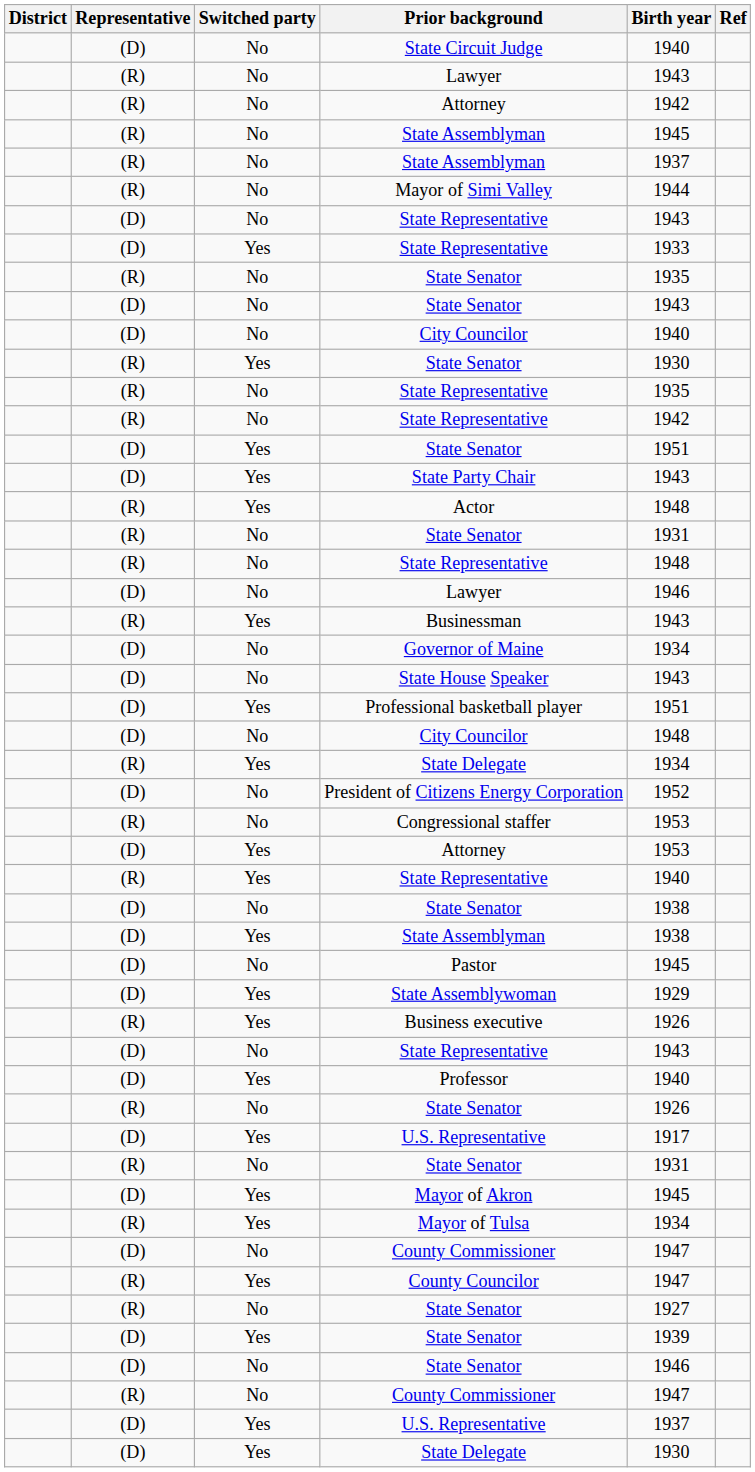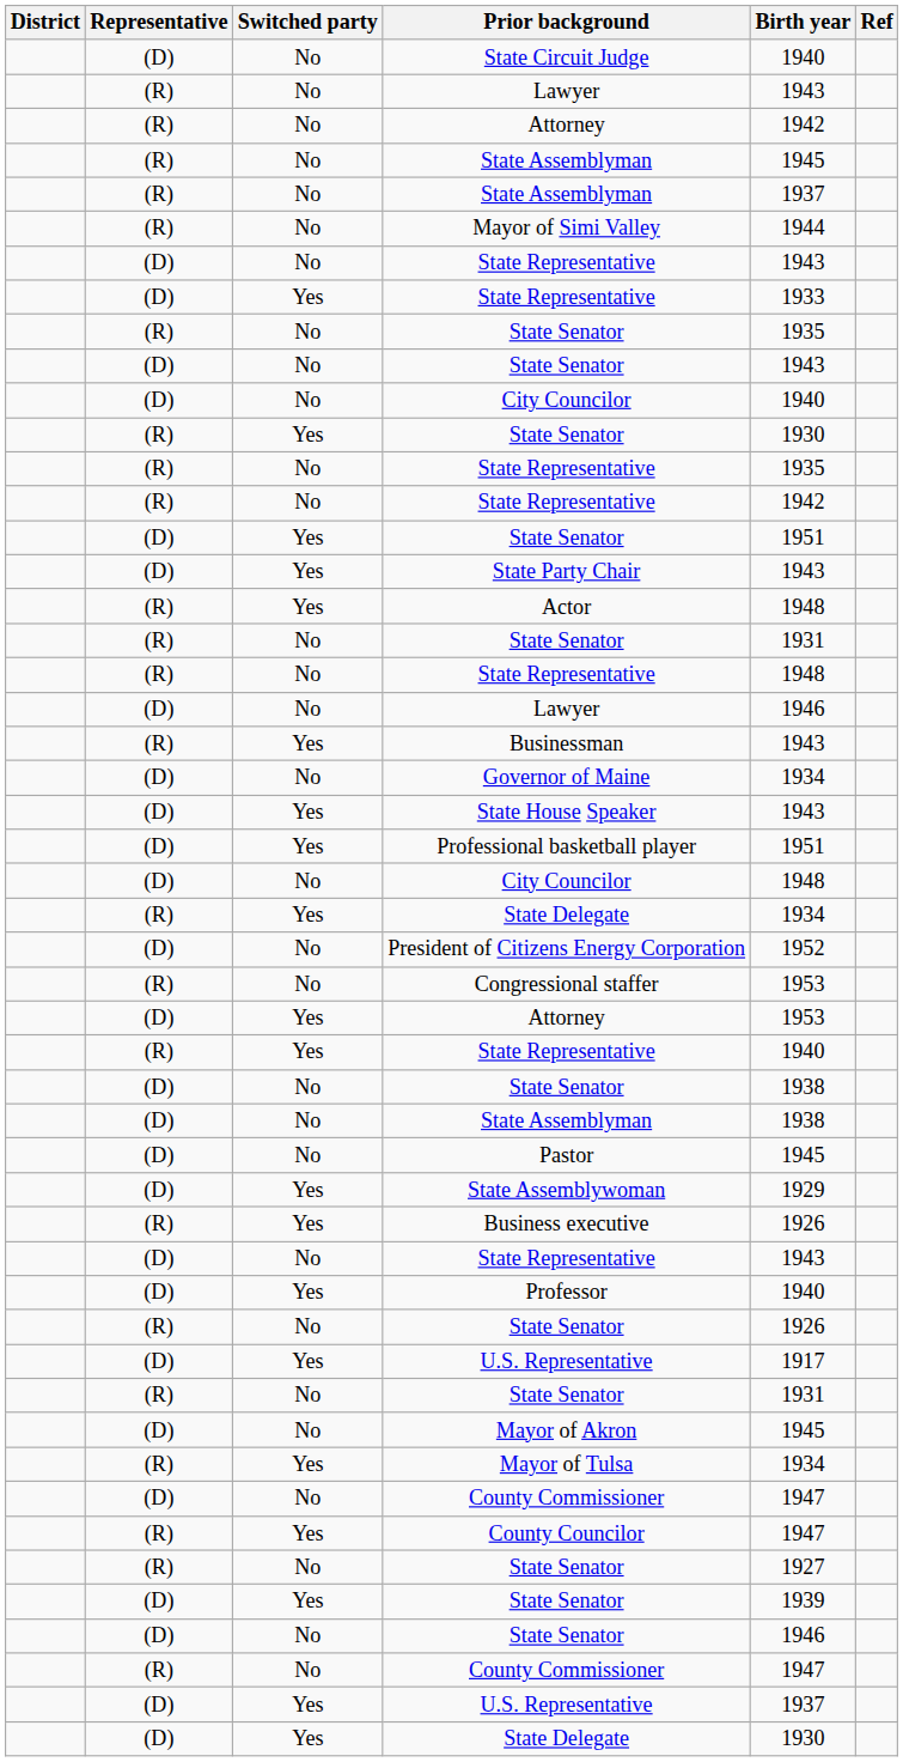 <table class="sortable wikitable" style="text-align:center">
 <tr>
 <th>District</th>
 <th>Representative</th>
 <th>Switched party</th>
 <th>Prior background</th>
 <th>Birth year</th>
 <th>Ref</th>
 </tr>
 <tr>
 <td></td>
 <td> (D)</td>
 <td>No</td>
 <td><a href='#'>State Circuit Judge</a></td>
 <td>1940</td>
 <td></td>
 </tr>
 <tr>
 <td></td>
 <td> (R)</td>
 <td>No</td>
 <td>Lawyer</td>
 <td>1943</td>
 <td></td>
 </tr>
 <tr>
 <td></td>
 <td> (R)</td>
 <td>No</td>
 <td>Attorney</td>
 <td>1942</td>
 <td></td>
 </tr>
 <tr>
 <td></td>
 <td> (R)</td>
 <td>No</td>
 <td><a href='#'>State Assemblyman</a></td>
 <td>1945</td>
 <td></td>
 </tr>
 <tr>
 <td></td>
 <td> (R)</td>
 <td>No</td>
 <td><a href='#'>State Assemblyman</a></td>
 <td>1937</td>
 <td></td>
 </tr>
 <tr>
 <td></td>
 <td> (R)</td>
 <td>No</td>
 <td>Mayor of <a href='#'>Simi Valley</a></td>
 <td>1944</td>
 <td></td>
 </tr>
 <tr>
 <td></td>
 <td> (D)</td>
 <td>No</td>
 <td><a href='#'>State Representative</a></td>
 <td>1943</td>
 <td></td>
 </tr>
 <tr>
 <td></td>
 <td> (D)</td>
 <td>Yes</td>
 <td><a href='#'>State Representative</a></td>
 <td>1933</td>
 <td></td>
 </tr>
 <tr>
 <td></td>
 <td> (R)</td>
 <td>No</td>
 <td><a href='#'>State Senator</a></td>
 <td>1935</td>
 <td></td>
 </tr>
 <tr>
 <td></td>
 <td> (D)</td>
 <td>No</td>
 <td><a href='#'>State Senator</a></td>
 <td>1943</td>
 <td></td>
 </tr>
 <tr>
 <td></td>
 <td> (D)</td>
 <td>No</td>
 <td><a href='#'>City Councilor</a></td>
 <td>1940</td>
 <td></td>
 </tr>
 <tr>
 <td></td>
 <td> (R)</td>
 <td>Yes</td>
 <td><a href='#'>State Senator</a></td>
 <td>1930</td>
 <td></td>
 </tr>
 <tr>
 <td></td>
 <td> (R)</td>
 <td>No</td>
 <td><a href='#'>State Representative</a></td>
 <td>1935</td>
 <td></td>
 </tr>
 <tr>
 <td></td>
 <td> (R)</td>
 <td>No</td>
 <td><a href='#'>State Representative</a></td>
 <td>1942</td>
 <td></td>
 </tr>
 <tr>
 <td></td>
 <td> (D)</td>
 <td>Yes</td>
 <td><a href='#'>State Senator</a></td>
 <td>1951</td>
 <td></td>
 </tr>
 <tr>
 <td></td>
 <td> (D)</td>
 <td>Yes</td>
 <td><a href='#'>State Party Chair</a></td>
 <td>1943</td>
 <td></td>
 </tr>
 <tr>
 <td></td>
 <td> (R)</td>
 <td>Yes</td>
 <td>Actor</td>
 <td>1948</td>
 <td></td>
 </tr>
 <tr>
 <td></td>
 <td> (R)</td>
 <td>No</td>
 <td><a href='#'>State Senator</a></td>
 <td>1931</td>
 <td></td>
 </tr>
 <tr>
 <td></td>
 <td> (R)</td>
 <td>No</td>
 <td><a href='#'>State Representative</a></td>
 <td>1948</td>
 <td></td>
 </tr>
 <tr>
 <td></td>
 <td> (D)</td>
 <td>No</td>
 <td>Lawyer</td>
 <td>1946</td>
 <td></td>
 </tr>
 <tr>
 <td></td>
 <td> (R)</td>
 <td>Yes</td>
 <td>Businessman</td>
 <td>1943</td>
 <td></td>
 </tr>
 <tr>
 <td></td>
 <td> (D)</td>
 <td>No</td>
 <td><a href='#'>Governor of Maine</a></td>
 <td>1934</td>
 <td></td>
 </tr>
 <tr>
 <td></td>
 <td> (D)</td>
-<td>No</td>
+<td>Yes</td>
 <td><a href='#'>State House</a> <a href='#'>Speaker</a></td>
 <td>1943</td>
 <td></td>
 </tr>
 <tr>
 <td></td>
 <td> (D)</td>
 <td>Yes</td>
 <td>Professional basketball player</td>
 <td>1951</td>
 <td></td>
 </tr>
 <tr>
 <td></td>
 <td> (D)</td>
 <td>No</td>
 <td><a href='#'>City Councilor</a></td>
 <td>1948</td>
 <td></td>
 </tr>
 <tr>
 <td></td>
 <td> (R)</td>
 <td>Yes</td>
 <td><a href='#'>State Delegate</a></td>
 <td>1934</td>
 <td></td>
 </tr>
 <tr>
 <td></td>
 <td> (D)</td>
 <td>No</td>
 <td>President of <a href='#'>Citizens Energy Corporation</a></td>
 <td>1952</td>
 <td></td>
 </tr>
 <tr>
 <td></td>
 <td> (R)</td>
 <td>No</td>
 <td>Congressional staffer</td>
 <td>1953</td>
 <td></td>
 </tr>
 <tr>
 <td></td>
 <td> (D)</td>
 <td>Yes</td>
 <td>Attorney</td>
 <td>1953</td>
 <td></td>
 </tr>
 <tr>
 <td></td>
 <td> (R)</td>
 <td>Yes</td>
 <td><a href='#'>State Representative</a></td>
 <td>1940</td>
 <td></td>
 </tr>
 <tr>
 <td></td>
 <td> (D)</td>
 <td>No</td>
 <td><a href='#'>State Senator</a></td>
 <td>1938</td>
 <td></td>
 </tr>
 <tr>
 <td></td>
 <td> (D)</td>
-<td>Yes</td>
+<td>No</td>
 <td><a href='#'>State Assemblyman</a></td>
 <td>1938</td>
 <td></td>
 </tr>
 <tr>
 <td></td>
 <td> (D)</td>
 <td>No</td>
 <td>Pastor</td>
 <td>1945</td>
 <td></td>
 </tr>
 <tr>
 <td></td>
 <td> (D)</td>
 <td>Yes</td>
 <td><a href='#'>State Assemblywoman</a></td>
 <td>1929</td>
 <td></td>
 </tr>
 <tr>
 <td></td>
 <td> (R)</td>
 <td>Yes</td>
 <td>Business executive</td>
 <td>1926</td>
 <td></td>
 </tr>
 <tr>
 <td></td>
 <td> (D)</td>
 <td>No</td>
 <td><a href='#'>State Representative</a></td>
 <td>1943</td>
 <td></td>
 </tr>
 <tr>
 <td></td>
 <td> (D)</td>
 <td>Yes</td>
 <td>Professor</td>
 <td>1940</td>
 <td></td>
 </tr>
 <tr>
 <td></td>
 <td> (R)</td>
 <td>No</td>
 <td><a href='#'>State Senator</a></td>
 <td>1926</td>
 <td></td>
 </tr>
 <tr>
 <td></td>
 <td> (D)</td>
 <td>Yes</td>
 <td><a href='#'>U.S. Representative</a></td>
 <td>1917</td>
 <td></td>
 </tr>
 <tr>
 <td></td>
 <td> (R)</td>
 <td>No</td>
 <td><a href='#'>State Senator</a></td>
 <td>1931</td>
 <td></td>
 </tr>
 <tr>
 <td></td>
 <td> (D)</td>
-<td>Yes</td>
+<td>No</td>
 <td><a href='#'>Mayor</a> of <a href='#'>Akron</a></td>
 <td>1945</td>
 <td></td>
 </tr>
 <tr>
 <td></td>
 <td> (R)</td>
 <td>Yes</td>
 <td><a href='#'>Mayor</a> of <a href='#'>Tulsa</a></td>
 <td>1934</td>
 <td></td>
 </tr>
 <tr>
 <td></td>
 <td> (D)</td>
 <td>No</td>
 <td><a href='#'>County Commissioner</a></td>
 <td>1947</td>
 <td></td>
 </tr>
 <tr>
 <td></td>
 <td> (R)</td>
 <td>Yes</td>
 <td><a href='#'>County Councilor</a></td>
 <td>1947</td>
 <td></td>
 </tr>
 <tr>
 <td></td>
 <td> (R)</td>
 <td>No</td>
 <td><a href='#'>State Senator</a></td>
 <td>1927</td>
 <td></td>
 </tr>
 <tr>
 <td></td>
 <td> (D)</td>
 <td>Yes</td>
 <td><a href='#'>State Senator</a></td>
 <td>1939</td>
 <td></td>
 </tr>
 <tr>
 <td></td>
 <td> (D)</td>
 <td>No</td>
 <td><a href='#'>State Senator</a></td>
 <td>1946</td>
 <td></td>
 </tr>
 <tr>
 <td></td>
 <td> (R)</td>
 <td>No</td>
 <td><a href='#'>County Commissioner</a></td>
 <td>1947</td>
 <td></td>
 </tr>
 <tr>
 <td></td>
 <td> (D)</td>
 <td>Yes</td>
 <td><a href='#'>U.S. Representative</a></td>
 <td>1937</td>
 <td></td>
 </tr>
 <tr>
 <td></td>
 <td> (D)</td>
 <td>Yes</td>
 <td><a href='#'>State Delegate</a></td>
 <td>1930</td>
 <td></td>
 </tr>
 </table>
